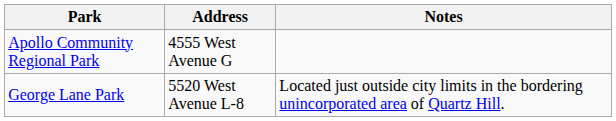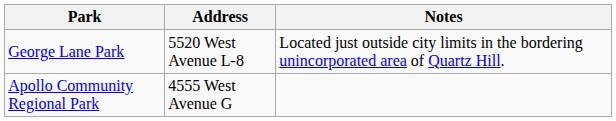 <table class="wikitable">
 <tr>
 <th>Park</th>
 <th>Address</th>
 <th>Notes</th>
 </tr>
 <tr>
+<td><a href='#'>George Lane Park</a></td>
+<td>5520 West Avenue L-8</td>
+<td>Located just outside city limits in the bordering <a href='#'>unincorporated area</a> of <a href='#'>Quartz Hill</a>.</td>
+</tr>
+<tr>
 <td><a href='#'>Apollo Community Regional Park</a></td>
 <td>4555 West Avenue G</td>
 <td></td>
 </tr>
-<tr>
-<td><a href='#'>George Lane Park</a></td>
-<td>5520 West Avenue L-8</td>
-<td>Located just outside city limits in the bordering <a href='#'>unincorporated area</a> of <a href='#'>Quartz Hill</a>.</td>
-</tr>
 </table>
